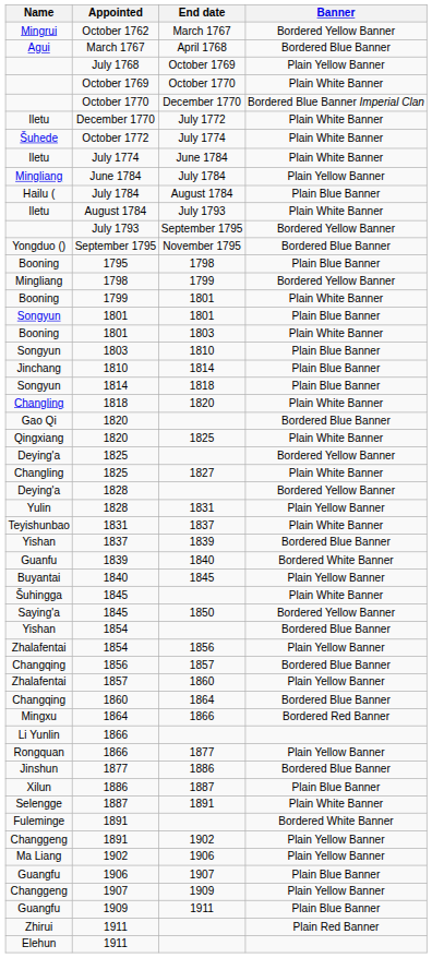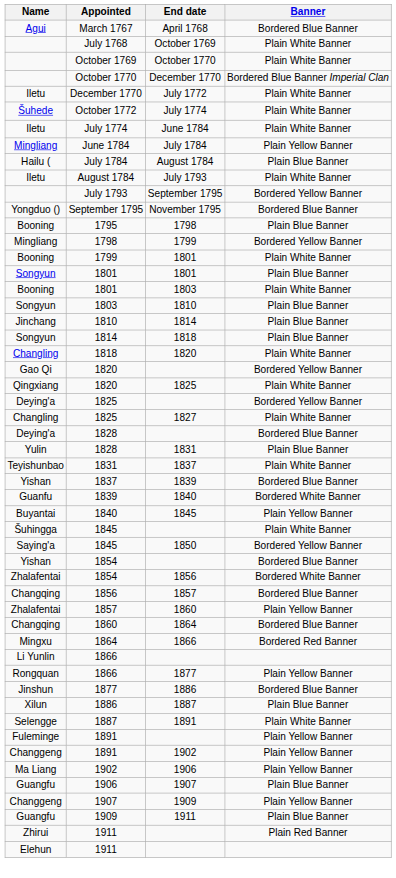 <table border="1" class="wikitable " style="text-align:center; margin: 1em auto 1em auto;">
 <tr>
 <th>Name</th>
 <th>Appointed</th>
 <th>End date</th>
 <th><a href='#'>Banner</a></th>
-</tr>
-<tr>
-<td><a href='#'>Mingrui</a></td>
-<td>October 1762</td>
-<td>March 1767</td>
-<td>Bordered Yellow Banner</td>
 </tr>
 <tr>
 <td><a href='#'>Agui</a></td>
 <td>March 1767</td>
 <td>April 1768</td>
 <td>Bordered Blue Banner</td>
 </tr>
 <tr>
 <td></td>
 <td>July 1768</td>
 <td>October 1769</td>
-<td>Plain Yellow Banner</td>
+<td>Plain White Banner</td>
 </tr>
 <tr>
 <td></td>
 <td>October 1769</td>
 <td>October 1770</td>
 <td>Plain White Banner 　　</td>
 </tr>
 <tr>
 <td></td>
 <td>October 1770</td>
 <td>December 1770</td>
 <td>Bordered Blue Banner <em>Imperial Clan</em></td>
 </tr>
 <tr 　　>
 <td>Iletu</td>
 <td>December 1770</td>
 <td>July 1772</td>
 <td>Plain White Banner</td>
 </tr>
 <tr>
 <td><a href='#'>Šuhede</a></td>
 <td>October 1772</td>
 <td>July 1774</td>
 <td>Plain White Banner 　　</td>
 </tr>
 <tr>
 <td>Iletu</td>
 <td>July 1774</td>
 <td>June 1784</td>
 <td>Plain White Banner　</td>
 </tr>
 <tr>
 <td><a href='#'>Mingliang</a></td>
 <td>June 1784</td>
 <td>July 1784</td>
 <td>Plain Yellow Banner</td>
 </tr>
 <tr>
 <td>Hailu (</td>
 <td>July 1784</td>
 <td>August 1784</td>
 <td>Plain Blue Banner</td>
 </tr>
 <tr>
 <td>Iletu</td>
 <td>August 1784</td>
 <td>July 1793</td>
 <td>Plain White Banner</td>
 </tr>
 <tr>
 <td></td>
 <td>July 1793</td>
 <td>September 1795</td>
 <td>Bordered Yellow Banner</td>
 </tr>
 <tr>
 <td>Yongduo ()</td>
 <td>September 1795</td>
 <td>November 1795</td>
 <td>Bordered Blue Banner</td>
 </tr>
 <tr>
 <td>Booning</td>
 <td>1795</td>
 <td>1798</td>
 <td>Plain Blue Banner</td>
 </tr>
 <tr>
 <td>Mingliang</td>
 <td>1798</td>
 <td>1799</td>
 <td>Bordered Yellow Banner</td>
 </tr>
 <tr>
 <td>Booning</td>
 <td>1799</td>
 <td>1801</td>
 <td>Plain White Banner</td>
 </tr>
 <tr>
 <td><a href='#'>Songyun</a></td>
 <td>1801</td>
 <td>1801</td>
 <td>Plain Blue Banner</td>
 </tr>
 <tr>
 <td>Booning</td>
 <td>1801</td>
 <td>1803</td>
 <td>Plain White Banner</td>
 </tr>
 <tr>
 <td>Songyun</td>
 <td>1803</td>
 <td>1810</td>
 <td>Plain Blue Banner</td>
 </tr>
 <tr>
 <td>Jinchang</td>
 <td>1810</td>
 <td>1814</td>
 <td>Plain Blue Banner</td>
 </tr>
 <tr>
 <td>Songyun</td>
 <td>1814</td>
 <td>1818</td>
 <td>Plain Blue Banner</td>
 </tr>
 <tr>
 <td><a href='#'>Changling</a></td>
 <td>1818</td>
 <td>1820</td>
 <td>Plain White Banner</td>
 </tr>
 <tr>
 <td>Gao Qi</td>
 <td>1820</td>
 <td></td>
-<td>Bordered Blue Banner</td>
+<td>Bordered Yellow Banner</td>
 </tr>
 <tr>
 <td>Qingxiang</td>
 <td>1820</td>
 <td>1825</td>
 <td>Plain White Banner</td>
 </tr>
 <tr>
 <td>Deying'a</td>
 <td>1825</td>
 <td></td>
 <td>Bordered Yellow Banner</td>
 </tr>
 <tr>
 <td>Changling</td>
 <td>1825</td>
 <td>1827</td>
 <td>Plain White Banner</td>
 </tr>
 <tr>
 <td>Deying'a</td>
 <td>1828</td>
 <td></td>
-<td>Bordered Yellow Banner</td>
+<td>Bordered Blue Banner</td>
 </tr>
 <tr>
 <td>Yulin</td>
 <td>1828</td>
 <td>1831</td>
-<td>Plain Yellow Banner</td>
+<td>Plain Blue Banner</td>
 </tr>
 <tr>
 <td>Teyishunbao</td>
 <td>1831</td>
 <td>1837</td>
 <td>Plain White Banner</td>
 </tr>
 <tr>
 <td>Yishan</td>
 <td>1837</td>
 <td>1839</td>
 <td>Bordered Blue Banner</td>
 </tr>
 <tr>
 <td>Guanfu</td>
 <td>1839</td>
 <td>1840</td>
 <td>Bordered White Banner</td>
 </tr>
 <tr>
 <td>Buyantai</td>
 <td>1840</td>
 <td>1845</td>
 <td>Plain Yellow Banner</td>
 </tr>
 <tr>
 <td>Šuhingga</td>
 <td>1845</td>
 <td></td>
 <td>Plain White Banner</td>
 </tr>
 <tr>
 <td>Saying'a</td>
 <td>1845</td>
 <td>1850</td>
 <td>Bordered Yellow Banner</td>
 </tr>
 <tr>
 <td>Yishan</td>
 <td>1854</td>
 <td></td>
 <td>Bordered Blue Banner</td>
 </tr>
 <tr>
 <td>Zhalafentai</td>
 <td>1854</td>
 <td>1856</td>
-<td>Plain Yellow Banner</td>
+<td>Bordered White Banner</td>
 </tr>
 <tr>
 <td>Changqing</td>
 <td>1856</td>
 <td>1857</td>
 <td>Bordered Blue Banner</td>
 </tr>
 <tr>
 <td>Zhalafentai</td>
 <td>1857</td>
 <td>1860</td>
 <td>Plain Yellow Banner</td>
 </tr>
 <tr>
 <td>Changqing</td>
 <td>1860</td>
 <td>1864</td>
 <td>Bordered Blue Banner</td>
 </tr>
 <tr>
 <td>Mingxu</td>
 <td>1864</td>
 <td>1866</td>
 <td>Bordered Red Banner</td>
 </tr>
 <tr>
 <td>Li Yunlin</td>
 <td>1866</td>
 <td></td>
 <td></td>
 </tr>
 <tr>
 <td>Rongquan</td>
 <td>1866</td>
 <td>1877</td>
 <td>Plain Yellow Banner</td>
 </tr>
 <tr>
 <td>Jinshun</td>
 <td>1877</td>
 <td>1886</td>
 <td>Bordered Blue Banner</td>
 </tr>
 <tr>
 <td>Xilun</td>
 <td>1886</td>
 <td>1887</td>
 <td>Plain Blue Banner</td>
 </tr>
 <tr>
 <td>Selengge</td>
 <td>1887</td>
 <td>1891</td>
 <td>Plain White Banner</td>
 </tr>
 <tr>
 <td>Fuleminge</td>
 <td>1891</td>
 <td></td>
-<td>Bordered White Banner</td>
+<td>Plain Yellow Banner</td>
 </tr>
 <tr>
 <td>Changgeng</td>
 <td>1891</td>
 <td>1902</td>
 <td>Plain Yellow Banner</td>
 </tr>
 <tr>
 <td>Ma Liang</td>
 <td>1902</td>
 <td>1906</td>
 <td>Plain Yellow Banner</td>
 </tr>
 <tr>
 <td>Guangfu</td>
 <td>1906</td>
 <td>1907</td>
 <td>Plain Blue Banner</td>
 </tr>
 <tr>
 <td>Changgeng</td>
 <td>1907</td>
 <td>1909</td>
 <td>Plain Yellow Banner</td>
 </tr>
 <tr>
 <td>Guangfu</td>
 <td>1909</td>
 <td>1911</td>
 <td>Plain Blue Banner</td>
 </tr>
 <tr>
 <td>Zhirui</td>
 <td>1911</td>
 <td></td>
 <td>Plain Red Banner</td>
 </tr>
 <tr>
 <td>Elehun</td>
 <td>1911</td>
 <td></td>
 <td></td>
 </tr>
 </table>
